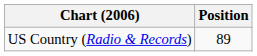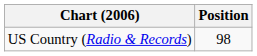 <table class="wikitable">
 <tr>
 <th>Chart (2006)</th>
 <th>Position</th>
 </tr>
 <tr>
 <td>US Country (<em><a href='#'>Radio & Records</a></em>)</td>
-<td align="center">89</td>
+<td align="center">98</td>
 </tr>
 </table>
